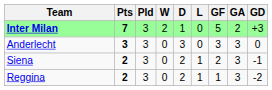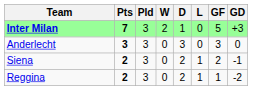 <table class=wikitable style="text-align:center">
 <tr>
 <th width=165>Team</th>
 <th width=20>Pts</th>
 <th width=20>Pld</th>
 <th width=20>W</th>
 <th width=20>D</th>
 <th width=20>L</th>
 <th width=20>GF</th>
-<th width=20>GA</th>
 <th width=20>GD</th>
 </tr>
 <tr |- align=center style="background:#98FF98;">
 <td style="text-align:left"> <strong><a href='#'>Inter Milan</a></strong></td>
 <td><strong>7</strong></td>
 <td>3</td>
 <td>2</td>
 <td>1</td>
 <td>0</td>
 <td>5</td>
-<td>2</td>
 <td>+3</td>
 </tr>
 <tr>
 <td style="text-align:left"> <a href='#'>Anderlecht</a></td>
 <td><strong>3</strong></td>
 <td>3</td>
 <td>0</td>
 <td>3</td>
 <td>0</td>
-<td>3</td>
 <td>3</td>
 <td>0</td>
 </tr>
 <tr>
 <td style="text-align:left"> <a href='#'>Siena</a></td>
 <td><strong>2</strong></td>
 <td>3</td>
 <td>0</td>
 <td>2</td>
 <td>1</td>
 <td>2</td>
-<td>3</td>
 <td>-1</td>
 </tr>
 <tr>
 <td style="text-align:left"> <a href='#'>Reggina</a></td>
 <td><strong>2</strong></td>
 <td>3</td>
 <td>0</td>
 <td>2</td>
 <td>1</td>
 <td>1</td>
-<td>3</td>
 <td>-2</td>
 </tr>
 </table>
